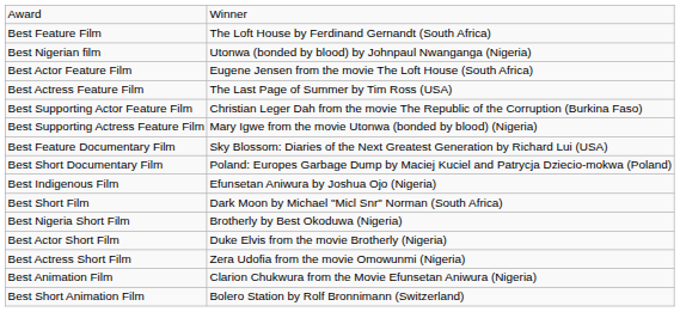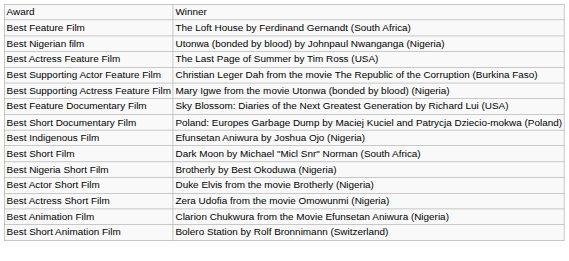 <table class="wikitable">
 <tr>
 <td>Award</td>
 <td>Winner</td>
 </tr>
 <tr>
 <td>Best Feature Film</td>
 <td>The Loft House by Ferdinand Gernandt (South Africa)</td>
 </tr>
 <tr>
 <td>Best Nigerian film</td>
 <td>Utonwa (bonded by blood) by Johnpaul Nwanganga (Nigeria)</td>
-</tr>
-<tr>
-<td>Best Actor Feature Film</td>
-<td>Eugene Jensen from the movie The Loft House (South Africa)</td>
 </tr>
 <tr>
 <td>Best Actress Feature Film</td>
 <td>The Last Page of Summer by Tim Ross (USA)</td>
 </tr>
 <tr>
 <td>Best Supporting Actor Feature Film</td>
 <td>Christian Leger Dah from the movie The Republic of the Corruption (Burkina Faso)</td>
 </tr>
 <tr>
 <td>Best Supporting Actress Feature Film</td>
 <td>Mary Igwe from the movie Utonwa (bonded by blood) (Nigeria)</td>
 </tr>
 <tr>
 <td>Best Feature Documentary Film</td>
 <td>Sky Blossom: Diaries of the Next Greatest Generation by Richard Lui (USA)</td>
 </tr>
 <tr>
 <td>Best Short Documentary Film</td>
 <td>Poland: Europes Garbage Dump by Maciej Kuciel and Patrycja Dziecio-mokwa (Poland)</td>
 </tr>
 <tr>
 <td>Best Indigenous Film</td>
 <td>Efunsetan Aniwura by Joshua Ojo (Nigeria)</td>
 </tr>
 <tr>
 <td>Best Short Film</td>
 <td>Dark Moon by Michael "Micl Snr" Norman (South Africa)</td>
 </tr>
 <tr>
 <td>Best Nigeria Short Film</td>
 <td>Brotherly by Best Okoduwa (Nigeria)</td>
 </tr>
 <tr>
 <td>Best Actor Short Film</td>
 <td>Duke Elvis from the movie Brotherly (Nigeria)</td>
 </tr>
 <tr>
 <td>Best Actress Short Film</td>
 <td>Zera Udofia from the movie Omowunmi (Nigeria)</td>
 </tr>
 <tr>
 <td>Best Animation Film</td>
 <td>Clarion Chukwura from the Movie Efunsetan Aniwura (Nigeria)</td>
 </tr>
 <tr>
 <td>Best Short Animation Film</td>
 <td>Bolero Station by Rolf Bronnimann (Switzerland)</td>
 </tr>
 </table>
